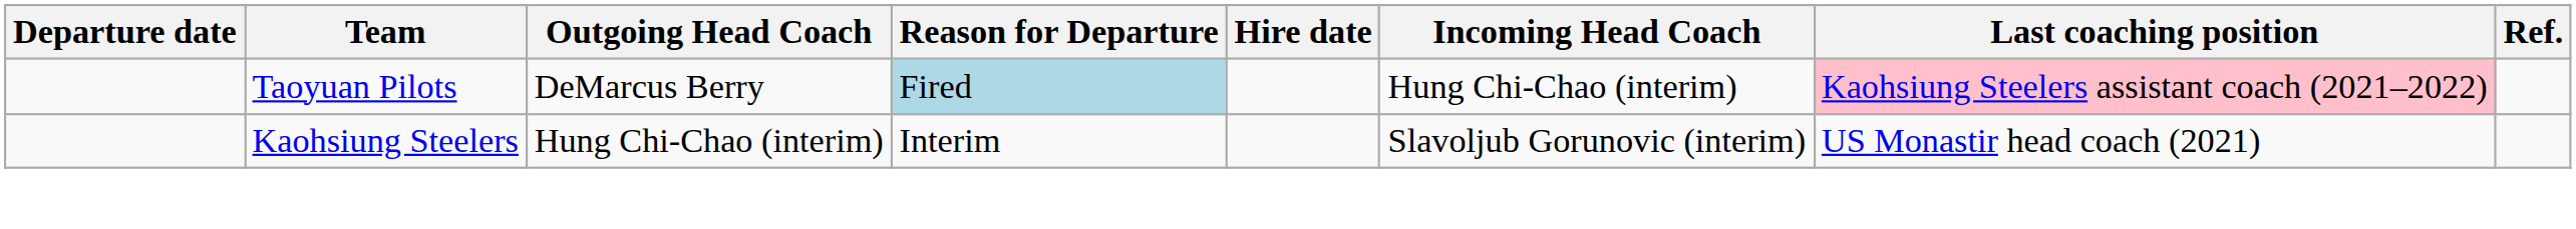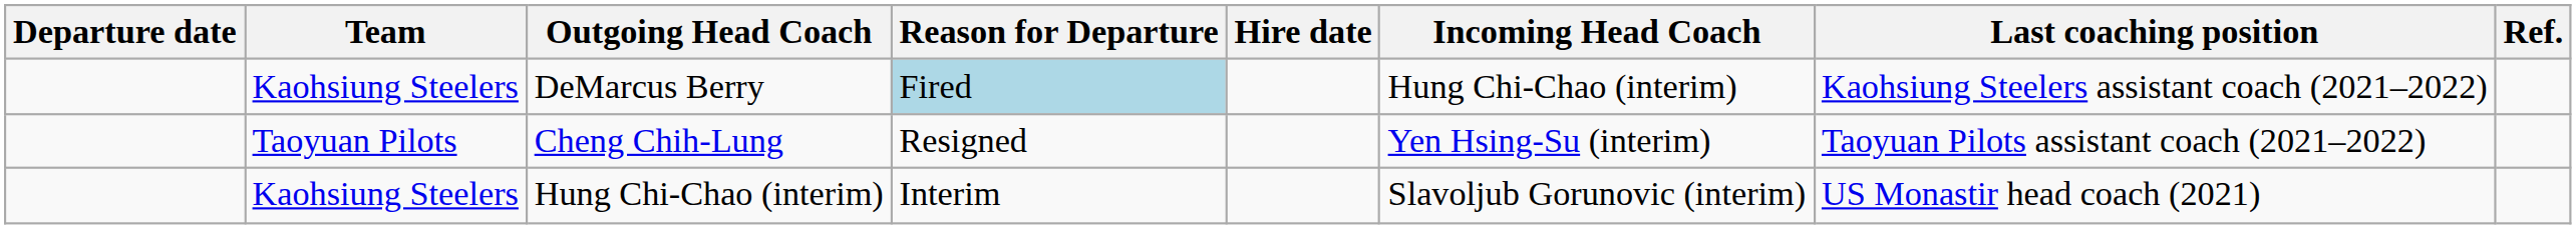 <table class="wikitable sortable">
 <tr>
 <th>Departure date</th>
 <th>Team</th>
 <th>Outgoing Head Coach</th>
 <th>Reason for Departure</th>
 <th>Hire date</th>
 <th>Incoming Head Coach</th>
 <th class="unsortable">Last coaching position</th>
 <th class="unsortable">Ref.</th>
 </tr>
 <tr>
 <td align=center></td>
-<td><a href='#'>Taoyuan Pilots</a></td>
+<td><a href='#'>Kaohsiung Steelers</a></td>
 <td>DeMarcus Berry</td>
 <td style="background: lightblue;">Fired</td>
 <td></td>
 <td>Hung Chi-Chao (interim)</td>
-<td style="background: pink;"><a href='#'>Kaohsiung Steelers</a> assistant coach (2021–2022)</td>
+<td><a href='#'>Kaohsiung Steelers</a> assistant coach (2021–2022)</td>
+<td align="center"></td>
+</tr>
+<tr>
+<td align=center></td>
+<td><a href='#'>Taoyuan Pilots</a></td>
+<td><a href='#'>Cheng Chih-Lung</a></td>
+<td>Resigned</td>
+<td></td>
+<td><a href='#'>Yen Hsing-Su</a> (interim)</td>
+<td><a href='#'>Taoyuan Pilots</a> assistant coach (2021–2022)</td>
 <td align="center"></td>
 </tr>
 <tr>
 <td align=center></td>
 <td><a href='#'>Kaohsiung Steelers</a></td>
 <td>Hung Chi-Chao (interim)</td>
 <td>Interim</td>
 <td></td>
 <td>Slavoljub Gorunovic (interim)</td>
 <td><a href='#'>US Monastir</a> head coach (2021)</td>
 <td align="center"></td>
 </tr>
 </table>
